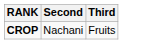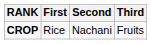 <table class="wikitable">
 <tr>
 <th>RANK</th>
+<th>First</th>
 <th>Second</th>
 <th>Third</th>
 </tr>
 <tr>
 <td><strong>CROP</strong></td>
+<td>Rice</td>
 <td>Nachani</td>
 <td>Fruits</td>
 </tr>
 </table>
